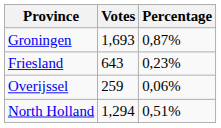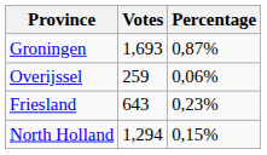 <table class="wikitable">
 <tr>
 <th>Province</th>
 <th>Votes</th>
 <th>Percentage</th>
 </tr>
 <tr>
 <td><a href='#'>Groningen</a></td>
 <td>1,693</td>
 <td>0,87%</td>
 </tr>
 <tr>
+<td><a href='#'>Overijssel</a></td>
+<td>259</td>
+<td>0,06%</td>
+</tr>
+<tr>
 <td><a href='#'>Friesland</a></td>
 <td>643</td>
 <td>0,23%</td>
 </tr>
 <tr>
-<td><a href='#'>Overijssel</a></td>
-<td>259</td>
-<td>0,06%</td>
-</tr>
-<tr>
 <td><a href='#'>North Holland</a></td>
 <td>1,294</td>
-<td>0,51%</td>
+<td>0,15%</td>
 </tr>
 </table>
